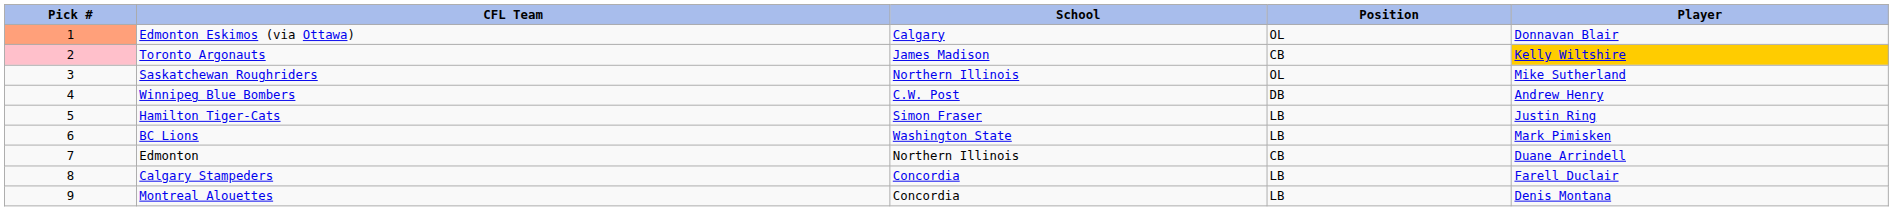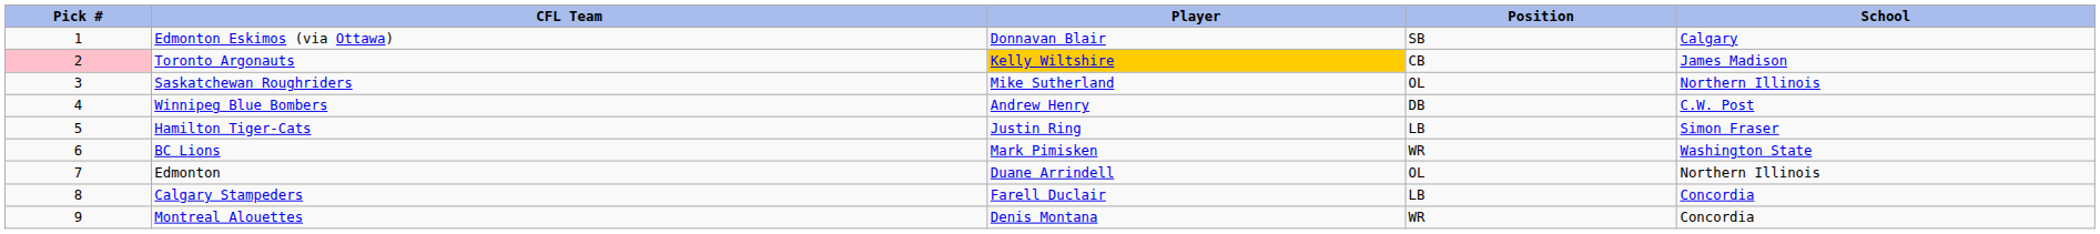 <table class="wikitable" style="width: 100%">
 <tr>
 <th style="background:#A8BDEC;" width=7%>Pick #</th>
 <th width=40% style="background:#A8BDEC;">CFL Team</th>
+<th width=20% style="background:#A8BDEC;">Player</th>
+<th width=13% style="background:#A8BDEC;">Position</th>
 <th width=20% style="background:#A8BDEC;">School</th>
-<th width=13% style="background:#A8BDEC;">Position</th>
-<th width=20% style="background:#A8BDEC;">Player</th>
 </tr>
 <tr>
-<td align=center style="background: lightsalmon;">1</td>
+<td align=center>1</td>
 <td><a href='#'>Edmonton Eskimos</a> (via <a href='#'>Ottawa</a>)</td>
+<td><a href='#'>Donnavan Blair</a></td>
+<td>SB</td>
 <td><a href='#'>Calgary</a></td>
-<td>OL</td>
-<td><a href='#'>Donnavan Blair</a></td>
 </tr>
 <tr>
 <td align=center style="background: pink;">2</td>
 <td><a href='#'>Toronto Argonauts</a></td>
+<td bgcolor="#FFCC00"><a href='#'>Kelly Wiltshire</a></td>
+<td>CB</td>
 <td><a href='#'>James Madison</a></td>
-<td>CB</td>
-<td bgcolor="#FFCC00"><a href='#'>Kelly Wiltshire</a></td>
 </tr>
 <tr>
 <td align=center>3</td>
 <td><a href='#'>Saskatchewan Roughriders</a></td>
+<td><a href='#'>Mike Sutherland</a></td>
+<td>OL</td>
 <td><a href='#'>Northern Illinois</a></td>
-<td>OL</td>
-<td><a href='#'>Mike Sutherland</a></td>
 </tr>
 <tr>
 <td align=center>4</td>
 <td><a href='#'>Winnipeg Blue Bombers</a></td>
+<td><a href='#'>Andrew Henry</a></td>
+<td>DB</td>
 <td><a href='#'>C.W. Post</a></td>
-<td>DB</td>
-<td><a href='#'>Andrew Henry</a></td>
 </tr>
 <tr>
 <td align=center>5</td>
 <td><a href='#'>Hamilton Tiger-Cats</a></td>
+<td><a href='#'>Justin Ring</a></td>
+<td>LB</td>
 <td><a href='#'>Simon Fraser</a></td>
-<td>LB</td>
-<td><a href='#'>Justin Ring</a></td>
 </tr>
 <tr>
 <td align=center>6</td>
 <td><a href='#'>BC Lions</a></td>
+<td><a href='#'>Mark Pimisken</a></td>
+<td>WR</td>
 <td><a href='#'>Washington State</a></td>
-<td>LB</td>
-<td><a href='#'>Mark Pimisken</a></td>
 </tr>
 <tr>
 <td align=center>7</td>
 <td>Edmonton</td>
+<td><a href='#'>Duane Arrindell</a></td>
+<td>OL</td>
 <td>Northern Illinois</td>
-<td>CB</td>
-<td><a href='#'>Duane Arrindell</a></td>
 </tr>
 <tr>
 <td align=center>8</td>
 <td><a href='#'>Calgary Stampeders</a></td>
+<td><a href='#'>Farell Duclair</a></td>
+<td>LB</td>
 <td><a href='#'>Concordia</a></td>
-<td>LB</td>
-<td><a href='#'>Farell Duclair</a></td>
 </tr>
 <tr>
 <td align=center>9</td>
 <td><a href='#'>Montreal Alouettes</a></td>
+<td><a href='#'>Denis Montana</a></td>
+<td>WR</td>
 <td>Concordia</td>
-<td>LB</td>
-<td><a href='#'>Denis Montana</a></td>
 </tr>
 </table>
